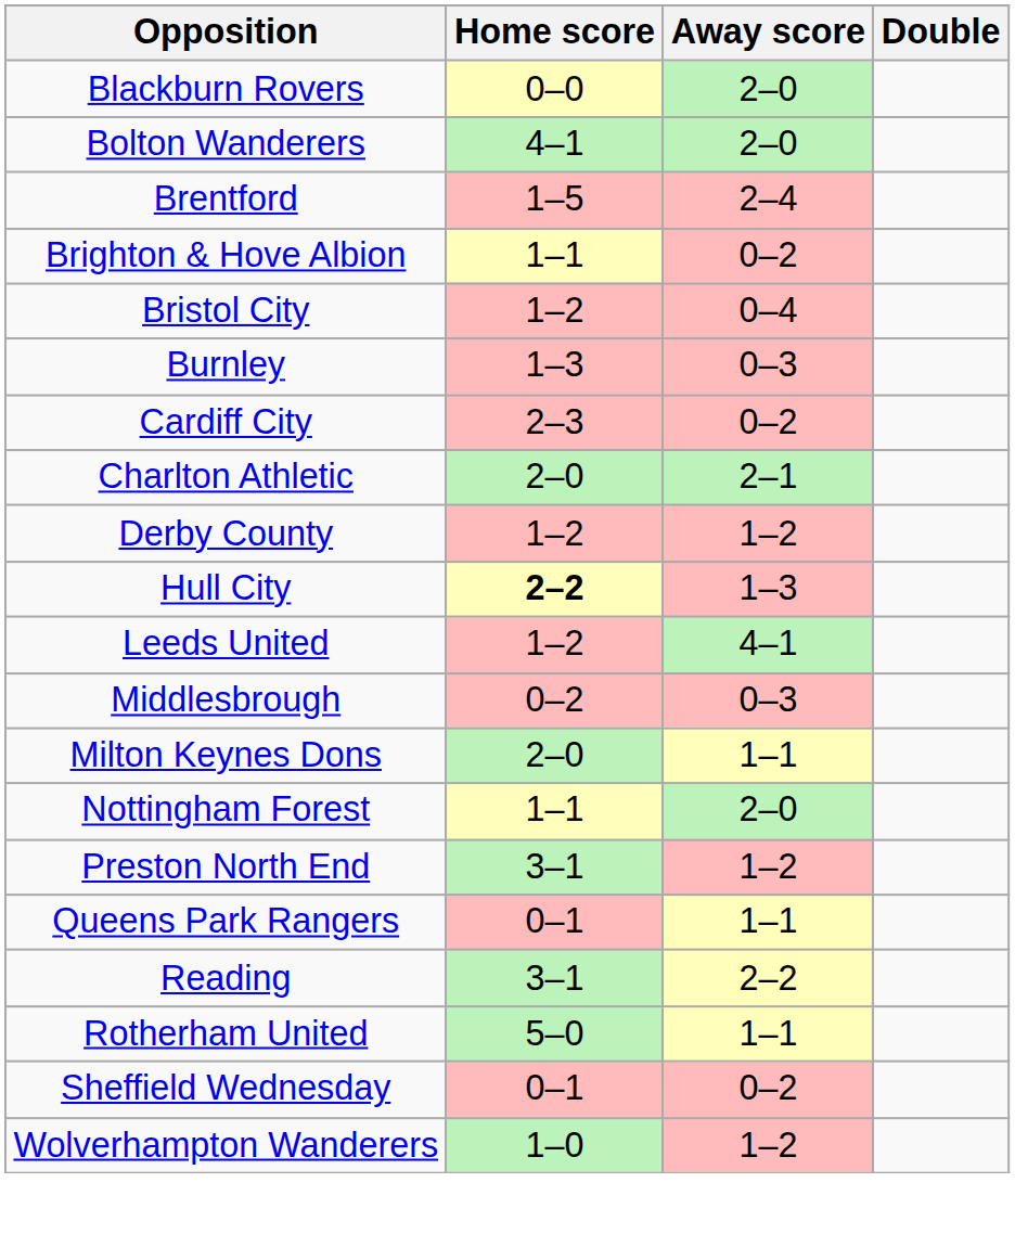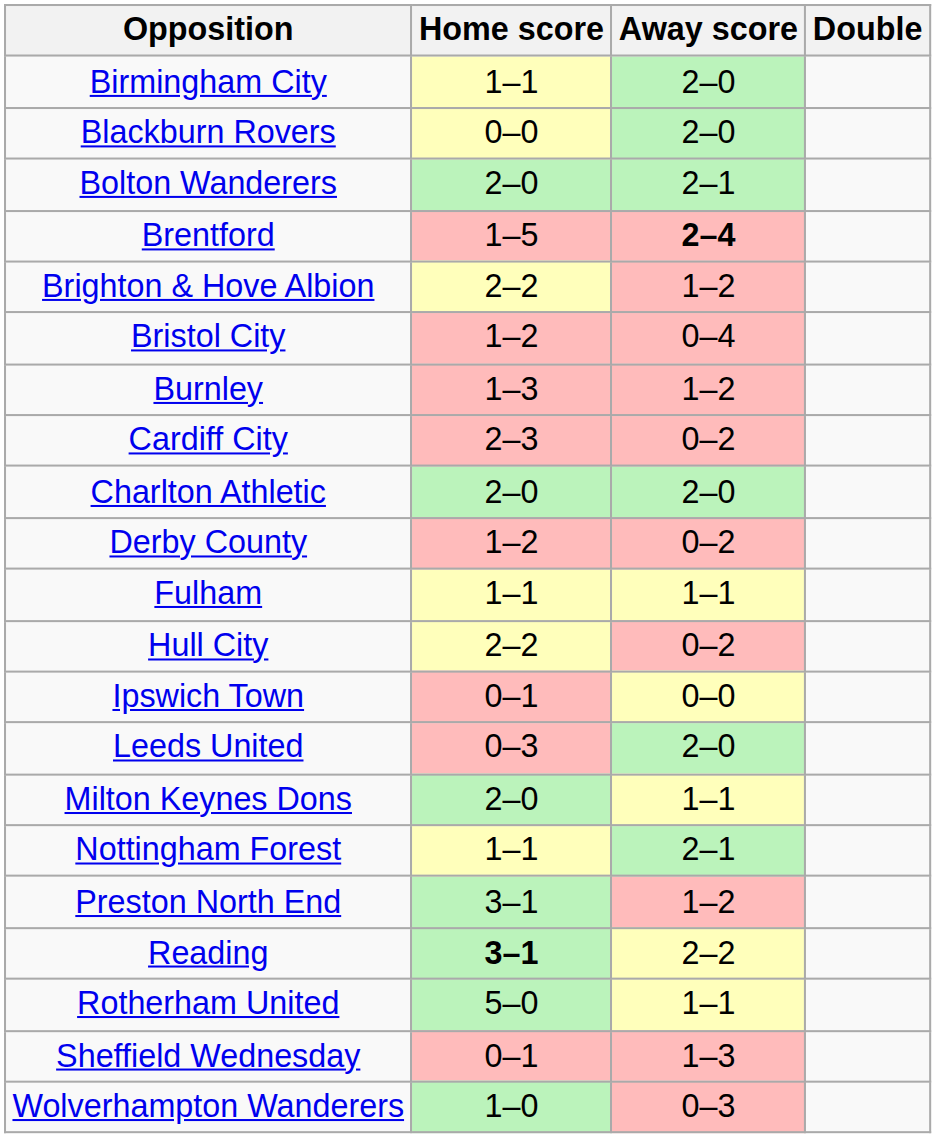 <table class="wikitable" style="text-align: center;">
 <tr>
 <th>Opposition</th>
 <th>Home score</th>
 <th>Away score</th>
 <th>Double</th>
+</tr>
+<tr>
+<td><a href='#'>Birmingham City</a></td>
+<td bgcolor=#FFFFBB>1–1</td>
+<td bgcolor=#BBF3BB>2–0</td>
+<td></td>
 </tr>
 <tr>
 <td><a href='#'>Blackburn Rovers</a></td>
 <td bgcolor=#FFFFBB>0–0</td>
 <td bgcolor=#BBF3BB>2–0</td>
 <td></td>
 </tr>
 <tr>
 <td><a href='#'>Bolton Wanderers</a></td>
-<td bgcolor=#BBF3BB>4–1</td>
 <td bgcolor=#BBF3BB>2–0</td>
+<td bgcolor=#BBF3BB>2–1</td>
 <td></td>
 </tr>
 <tr>
 <td><a href='#'>Brentford</a></td>
 <td bgcolor=#FFBBBB>1–5</td>
-<td bgcolor=#FFBBBB>2–4</td>
+<td bgcolor=#FFBBBB><strong>2–4</strong></td>
 <td></td>
 </tr>
 <tr>
 <td><a href='#'>Brighton & Hove Albion</a></td>
-<td bgcolor=#FFFFBB>1–1</td>
-<td bgcolor=#FFBBBB>0–2</td>
+<td bgcolor=#FFFFBB>2–2</td>
+<td bgcolor=#FFBBBB>1–2</td>
 <td></td>
 </tr>
 <tr>
 <td><a href='#'>Bristol City</a></td>
 <td bgcolor=#FFBBBB>1–2</td>
 <td bgcolor=#FFBBBB>0–4</td>
 <td></td>
 </tr>
 <tr>
 <td><a href='#'>Burnley</a></td>
 <td bgcolor=#FFBBBB>1–3</td>
-<td bgcolor=#FFBBBB>0–3</td>
+<td bgcolor=#FFBBBB>1–2</td>
 <td></td>
 </tr>
 <tr>
 <td><a href='#'>Cardiff City</a></td>
 <td bgcolor=#FFBBBB>2–3</td>
 <td bgcolor=#FFBBBB>0–2</td>
 <td></td>
 </tr>
 <tr>
 <td><a href='#'>Charlton Athletic</a></td>
 <td bgcolor=#BBF3BB>2–0</td>
-<td bgcolor=#BBF3BB>2–1</td>
+<td bgcolor=#BBF3BB>2–0</td>
 <td></td>
 </tr>
 <tr>
 <td><a href='#'>Derby County</a></td>
 <td bgcolor=#FFBBBB>1–2</td>
-<td bgcolor=#FFBBBB>1–2</td>
+<td bgcolor=#FFBBBB>0–2</td>
+<td></td>
+</tr>
+<tr>
+<td><a href='#'>Fulham</a></td>
+<td bgcolor=#FFFFBB>1–1</td>
+<td bgcolor=#FFFFBB>1–1</td>
 <td></td>
 </tr>
 <tr>
 <td><a href='#'>Hull City</a></td>
-<td bgcolor=#FFFFBB><strong>2–2</strong></td>
-<td bgcolor=#FFBBBB>1–3</td>
+<td bgcolor=#FFFFBB>2–2</td>
+<td bgcolor=#FFBBBB>0–2</td>
+<td></td>
+</tr>
+<tr>
+<td><a href='#'>Ipswich Town</a></td>
+<td bgcolor=#FFBBBB>0–1</td>
+<td bgcolor=#FFFFBB>0–0</td>
 <td></td>
 </tr>
 <tr>
 <td><a href='#'>Leeds United</a></td>
-<td bgcolor=#FFBBBB>1–2</td>
-<td bgcolor=#BBF3BB>4–1</td>
-<td></td>
-</tr>
-<tr>
-<td><a href='#'>Middlesbrough</a></td>
-<td bgcolor=#FFBBBB>0–2</td>
 <td bgcolor=#FFBBBB>0–3</td>
+<td bgcolor=#BBF3BB>2–0</td>
 <td></td>
 </tr>
 <tr>
 <td><a href='#'>Milton Keynes Dons</a></td>
 <td bgcolor=#BBF3BB>2–0</td>
 <td bgcolor=#FFFFBB>1–1</td>
 <td></td>
 </tr>
 <tr>
 <td><a href='#'>Nottingham Forest</a></td>
 <td bgcolor=#FFFFBB>1–1</td>
-<td bgcolor=#BBF3BB>2–0</td>
+<td bgcolor=#BBF3BB>2–1</td>
 <td></td>
 </tr>
 <tr>
 <td><a href='#'>Preston North End</a></td>
 <td bgcolor=#BBF3BB>3–1</td>
 <td bgcolor=#FFBBBB>1–2</td>
 <td></td>
 </tr>
 <tr>
-<td><a href='#'>Queens Park Rangers</a></td>
-<td bgcolor=#FFBBBB>0–1</td>
-<td bgcolor=#FFFFBB>1–1</td>
-<td></td>
-</tr>
-<tr>
 <td><a href='#'>Reading</a></td>
-<td bgcolor=#BBF3BB>3–1</td>
+<td bgcolor=#BBF3BB><strong>3–1</strong></td>
 <td bgcolor=#FFFFBB>2–2</td>
 <td></td>
 </tr>
 <tr>
 <td><a href='#'>Rotherham United</a></td>
 <td bgcolor=#BBF3BB>5–0</td>
 <td bgcolor=#FFFFBB>1–1</td>
 <td></td>
 </tr>
 <tr>
 <td><a href='#'>Sheffield Wednesday</a></td>
 <td bgcolor=#FFBBBB>0–1</td>
-<td bgcolor=#FFBBBB>0–2</td>
+<td bgcolor=#FFBBBB>1–3</td>
 <td></td>
 </tr>
 <tr>
 <td><a href='#'>Wolverhampton Wanderers</a></td>
 <td bgcolor=#BBF3BB>1–0</td>
-<td bgcolor=#FFBBBB>1–2</td>
+<td bgcolor=#FFBBBB>0–3</td>
 <td></td>
 </tr>
 </table>
